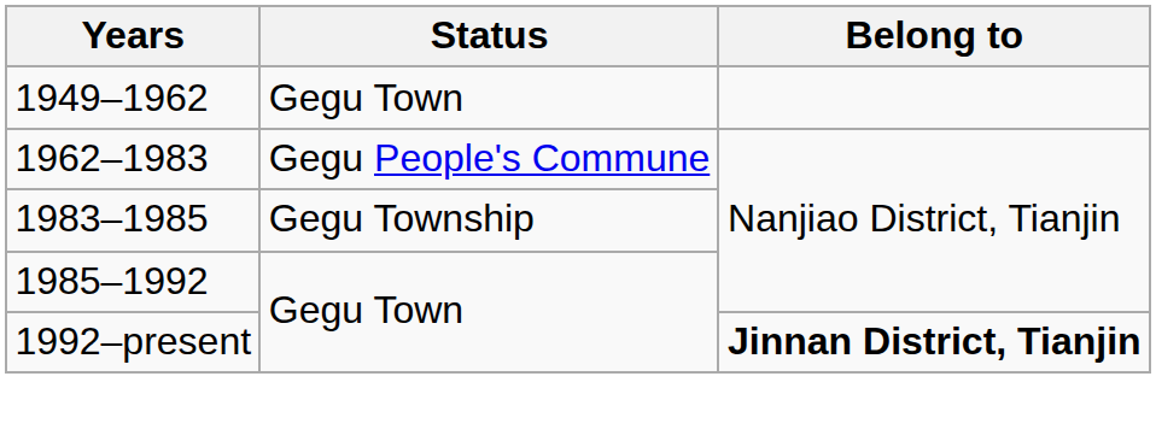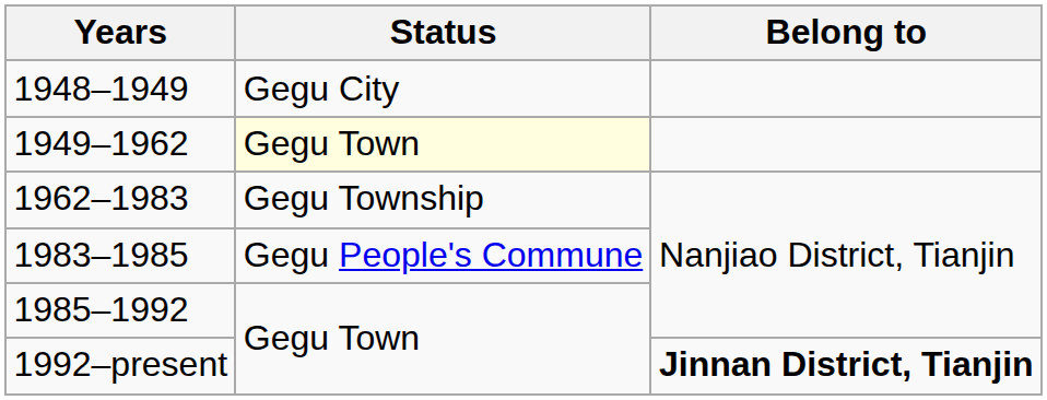 <table class="wikitable">
 <tr>
 <th>Years</th>
 <th>Status</th>
 <th>Belong to</th>
 </tr>
 <tr>
+<td>1948–1949</td>
+<td>Gegu City</td>
+<td></td>
+</tr>
+<tr>
 <td>1949–1962</td>
-<td>Gegu Town</td>
+<td style="background: lightyellow;">Gegu Town</td>
 <td></td>
 </tr>
 <tr>
 <td>1962–1983</td>
-<td>Gegu <a href='#'>People's Commune</a></td>
+<td>Gegu Township</td>
 <td rowspan="3">Nanjiao District, Tianjin</td>
 </tr>
 <tr>
 <td>1983–1985</td>
-<td>Gegu Township</td>
+<td>Gegu <a href='#'>People's Commune</a></td>
 </tr>
 <tr>
 <td>1985–1992</td>
 <td rowspan="2">Gegu Town</td>
 </tr>
 <tr>
 <td>1992–present</td>
 <td><strong>Jinnan District, Tianjin</strong></td>
 </tr>
 </table>
